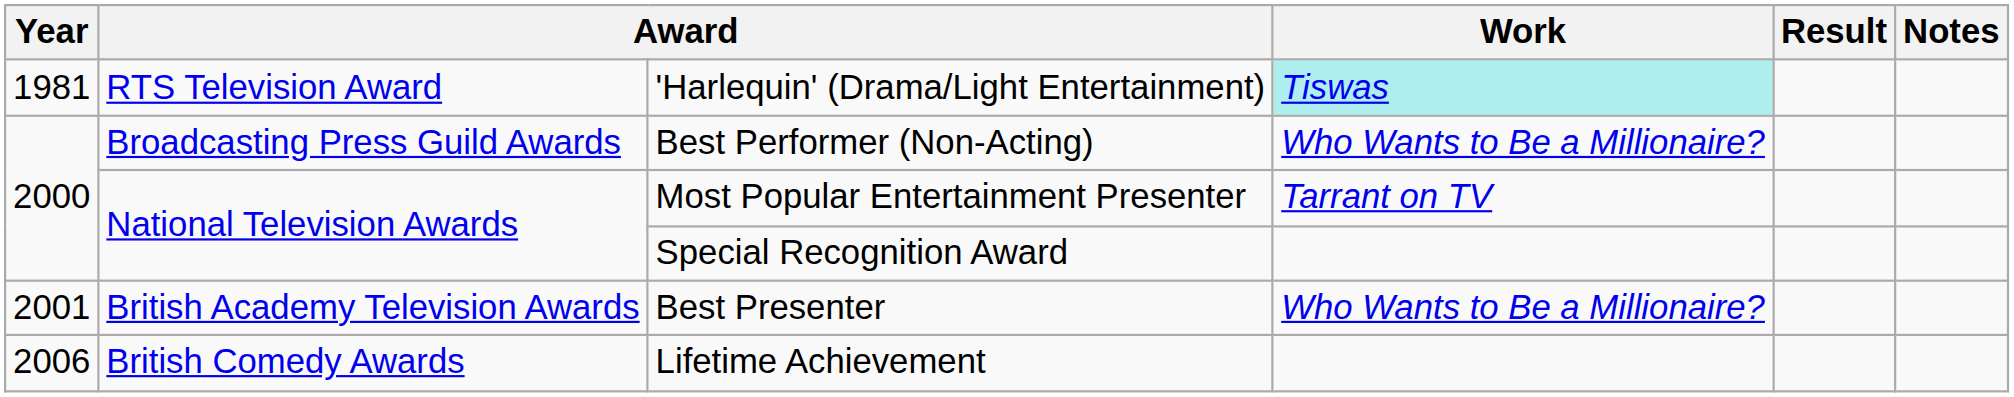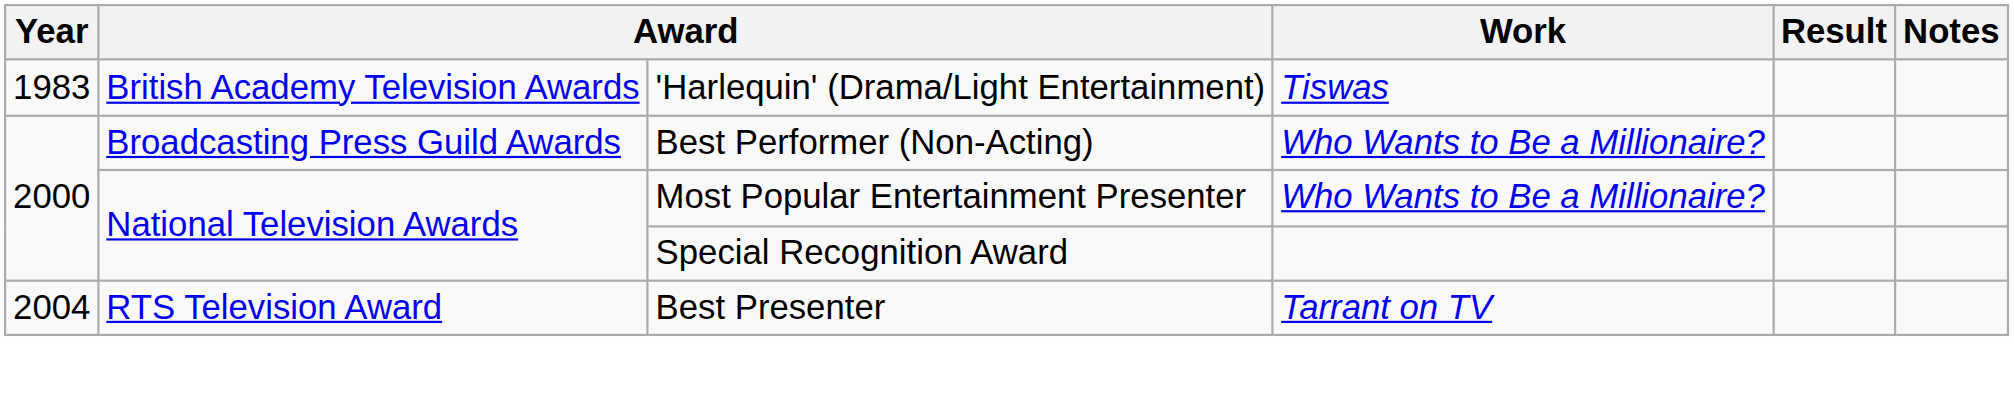 <table class="wikitable">
 <tr>
 <th>Year</th>
 <th colspan="2">Award</th>
 <th>Work</th>
 <th>Result</th>
 <th>Notes</th>
 </tr>
 <tr>
-<td>1981</td>
-<td><a href='#'>RTS Television Award</a></td>
+<td>1983</td>
+<td><a href='#'>British Academy Television Awards</a></td>
 <td>'Harlequin' (Drama/Light Entertainment)</td>
-<td style="background: paleturquoise;"><em><a href='#'>Tiswas</a></em></td>
+<td><em><a href='#'>Tiswas</a></em></td>
 <td></td>
 <td></td>
 </tr>
 <tr>
 <td rowspan="3">2000</td>
 <td><a href='#'>Broadcasting Press Guild Awards</a></td>
 <td>Best Performer (Non-Acting)</td>
 <td><a href='#'><em>Who Wants to Be a Millionaire?</em></a></td>
 <td></td>
 <td></td>
 </tr>
 <tr>
 <td rowspan="2"><a href='#'>National Television Awards</a></td>
 <td>Most Popular Entertainment Presenter</td>
-<td><em><a href='#'>Tarrant on TV</a></em></td>
+<td><em><a href='#'>Who Wants to Be a Millionaire?</a></em></td>
 <td></td>
 <td></td>
 </tr>
 <tr>
 <td>Special Recognition Award</td>
 <td></td>
 <td></td>
 <td></td>
 </tr>
 <tr>
-<td>2001</td>
-<td><a href='#'>British Academy Television Awards</a></td>
+<td>2004</td>
+<td><a href='#'>RTS Television Award</a></td>
 <td>Best Presenter</td>
-<td><em><a href='#'>Who Wants to Be a Millionaire?</a></em></td>
-<td></td>
-<td></td>
-</tr>
-<tr>
-<td>2006</td>
-<td><a href='#'>British Comedy Awards</a></td>
-<td>Lifetime Achievement</td>
-<td></td>
+<td><em><a href='#'>Tarrant on TV</a></em></td>
 <td></td>
 <td></td>
 </tr>
 </table>
